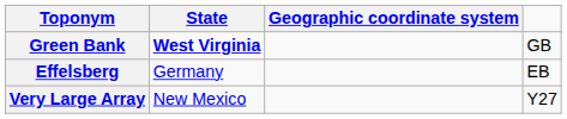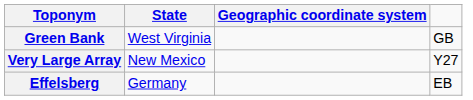 <table class="wikitable">
 <tr>
 <th scope="col"><a href='#'>Toponym</a></th>
 <th scope="col"><a href='#'>State</a></th>
 <th scope="col"><a href='#'>Geographic coordinate system</a></th>
 </tr>
 <tr ---->
 <th scope="row"><a href='#'>Green Bank</a></th>
-<td><strong><a href='#'>West Virginia</a></strong></td>
+<td><a href='#'>West Virginia</a></td>
 <td></td>
 <td>GB</td>
+</tr>
+<tr ---->
+<th scope="row"><a href='#'>Very Large Array</a></th>
+<td><a href='#'>New Mexico</a></td>
+<td></td>
+<td>Y27</td>
 </tr>
 <tr ---->
 <th scope="row"><a href='#'>Effelsberg</a></th>
 <td><a href='#'>Germany</a></td>
 <td></td>
 <td>EB</td>
 </tr>
-<tr ---->
-<th scope="row"><a href='#'>Very Large Array</a></th>
-<td><a href='#'>New Mexico</a></td>
-<td></td>
-<td>Y27</td>
-</tr>
 </table>
